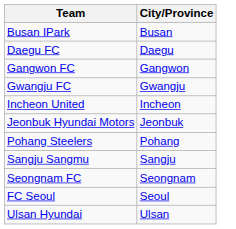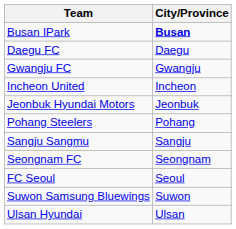 <table class="wikitable" style="text-align:left">
 <tr>
 <th>Team</th>
 <th>City/Province</th>
 </tr>
 <tr>
 <td><a href='#'>Busan IPark</a></td>
-<td><a href='#'>Busan</a></td>
+<td><strong><a href='#'>Busan</a></strong></td>
 </tr>
 <tr>
 <td><a href='#'>Daegu FC</a></td>
 <td><a href='#'>Daegu</a></td>
-</tr>
-<tr>
-<td><a href='#'>Gangwon FC</a></td>
-<td><a href='#'>Gangwon</a></td>
 </tr>
 <tr>
 <td><a href='#'>Gwangju FC</a></td>
 <td><a href='#'>Gwangju</a></td>
 </tr>
 <tr>
 <td><a href='#'>Incheon United</a></td>
 <td><a href='#'>Incheon</a></td>
 </tr>
 <tr>
 <td><a href='#'>Jeonbuk Hyundai Motors</a></td>
 <td><a href='#'>Jeonbuk</a></td>
 </tr>
 <tr>
 <td><a href='#'>Pohang Steelers</a></td>
 <td><a href='#'>Pohang</a></td>
 </tr>
 <tr>
 <td><a href='#'>Sangju Sangmu</a></td>
 <td><a href='#'>Sangju</a></td>
 </tr>
 <tr>
 <td><a href='#'>Seongnam FC</a></td>
 <td><a href='#'>Seongnam</a></td>
 </tr>
 <tr>
 <td><a href='#'>FC Seoul</a></td>
 <td><a href='#'>Seoul</a></td>
 </tr>
 <tr>
+<td><a href='#'>Suwon Samsung Bluewings</a></td>
+<td><a href='#'>Suwon</a></td>
+</tr>
+<tr>
 <td><a href='#'>Ulsan Hyundai</a></td>
 <td><a href='#'>Ulsan</a></td>
 </tr>
 </table>
